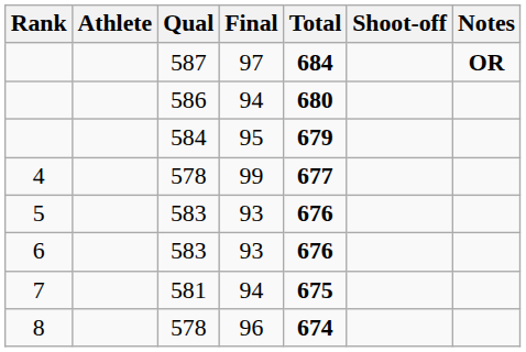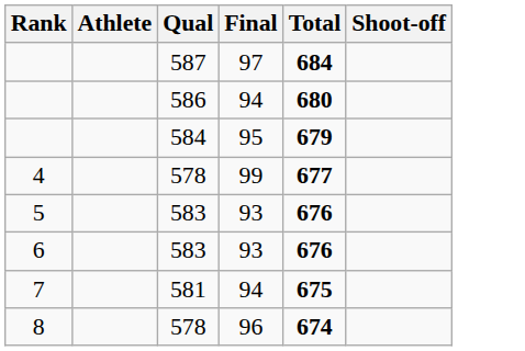 <table class="wikitable sortable" style="text-align: center">
 <tr>
 <th>Rank</th>
 <th>Athlete</th>
 <th>Qual</th>
 <th>Final</th>
 <th>Total</th>
 <th>Shoot-off</th>
-<th>Notes</th>
 </tr>
 <tr>
 <td></td>
 <td align=left></td>
 <td>587</td>
 <td>97</td>
 <td><strong>684</strong></td>
 <td></td>
-<td><strong>OR</strong></td>
 </tr>
 <tr>
 <td></td>
 <td align=left></td>
 <td>586</td>
 <td>94</td>
 <td><strong>680</strong></td>
-<td></td>
 <td></td>
 </tr>
 <tr>
 <td></td>
 <td align=left></td>
 <td>584</td>
 <td>95</td>
 <td><strong>679</strong></td>
 <td></td>
-<td></td>
 </tr>
 <tr>
 <td>4</td>
 <td align=left></td>
 <td>578</td>
 <td>99</td>
 <td><strong>677</strong></td>
-<td></td>
 <td></td>
 </tr>
 <tr>
 <td>5</td>
 <td align=left></td>
 <td>583</td>
 <td>93</td>
 <td><strong>676</strong></td>
 <td></td>
-<td></td>
 </tr>
 <tr>
 <td>6</td>
 <td align=left></td>
 <td>583</td>
 <td>93</td>
 <td><strong>676</strong></td>
-<td></td>
 <td></td>
 </tr>
 <tr>
 <td>7</td>
 <td align=left></td>
 <td>581</td>
 <td>94</td>
 <td><strong>675</strong></td>
 <td></td>
-<td></td>
 </tr>
 <tr>
 <td>8</td>
 <td align=left></td>
 <td>578</td>
 <td>96</td>
 <td><strong>674</strong></td>
 <td></td>
-<td></td>
 </tr>
 </table>
